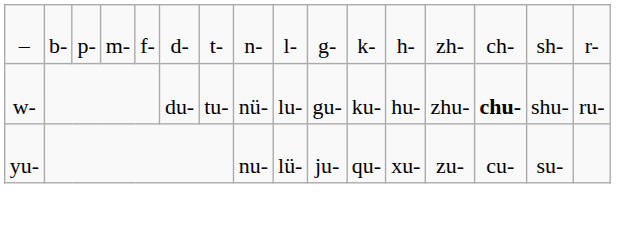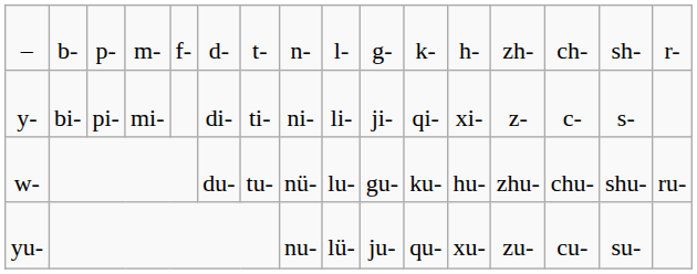 <table class="wikitable">
 <tr align="center">
 <td> <br> –</td>
 <td> <br> b-</td>
 <td> <br> p-</td>
 <td> <br> m-</td>
 <td> <br> f-</td>
 <td> <br> d-</td>
 <td> <br> t-</td>
 <td> <br> n-</td>
 <td> <br> l-</td>
 <td> <br> g-</td>
 <td> <br> k-</td>
 <td> <br> h-</td>
 <td> <br> zh-</td>
 <td> <br> ch-</td>
 <td> <br> sh-</td>
 <td> <br> r-</td>
 </tr>
 <tr align="center">
+<td> <br> y-</td>
+<td> <br> bi-</td>
+<td> <br> pi-</td>
+<td> <br> mi-</td>
+<td></td>
+<td> <br> di-</td>
+<td> <br> ti-</td>
+<td> <br> ni-</td>
+<td> <br> li-</td>
+<td> <br> ji-</td>
+<td> <br> qi-</td>
+<td> <br> xi-</td>
+<td> <br> z-</td>
+<td> <br> c-</td>
+<td> <br> s-</td>
+<td></td>
+</tr>
+<tr align="center">
 <td> <br> w-</td>
 <td colspan=4></td>
 <td> <br> du-</td>
 <td> <br> tu-</td>
 <td> <br> nü-</td>
 <td> <br> lu-</td>
 <td> <br> gu-</td>
 <td> <br> ku-</td>
 <td> <br> hu-</td>
 <td> <br> zhu-</td>
-<td><strong> <br> chu-</strong></td>
+<td> <br> chu-</td>
 <td> <br> shu-</td>
 <td> <br> ru-</td>
 </tr>
 <tr align="center">
 <td> <br> yu-</td>
 <td colspan=6></td>
 <td> <br> nu-</td>
 <td> <br> lü-</td>
 <td> <br> ju-</td>
 <td> <br> qu-</td>
 <td> <br> xu-</td>
 <td> <br> zu-</td>
 <td> <br> cu-</td>
 <td> <br> su-</td>
 <td></td>
 </tr>
 </table>
